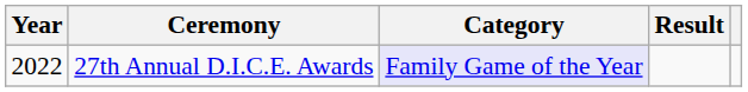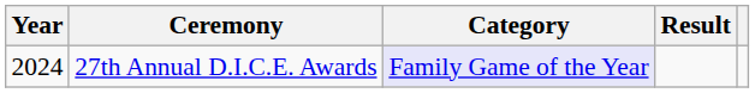 <table class="wikitable plainrowheaders sortable" width="auto">
 <tr>
 <th scope="col">Year</th>
 <th scope="col">Ceremony</th>
 <th scope="col">Category</th>
 <th scope="col">Result</th>
 <th scope="col" class="unsortable"></th>
 </tr>
 <tr>
-<td style="text-align:center;">2022</td>
+<td style="text-align:center;">2024</td>
 <td><a href='#'>27th Annual D.I.C.E. Awards</a></td>
 <td style="background: lavender;"><a href='#'>Family Game of the Year</a></td>
 <td></td>
 <td style="text-align:center;"></td>
 </tr>
 </table>
